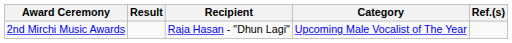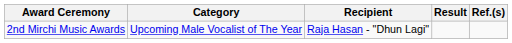 <table class="wikitable">
 <tr>
 <th>Award Ceremony</th>
+<th>Category</th>
+<th>Recipient</th>
 <th>Result</th>
-<th>Recipient</th>
-<th>Category</th>
 <th>Ref.(s)</th>
 </tr>
 <tr>
 <td><a href='#'>2nd Mirchi Music Awards</a></td>
+<td><a href='#'>Upcoming Male Vocalist of The Year</a></td>
+<td><a href='#'>Raja Hasan</a> - "Dhun Lagi"</td>
 <td></td>
-<td><a href='#'>Raja Hasan</a> - "Dhun Lagi"</td>
-<td><a href='#'>Upcoming Male Vocalist of The Year</a></td>
 <td></td>
 </tr>
 </table>
